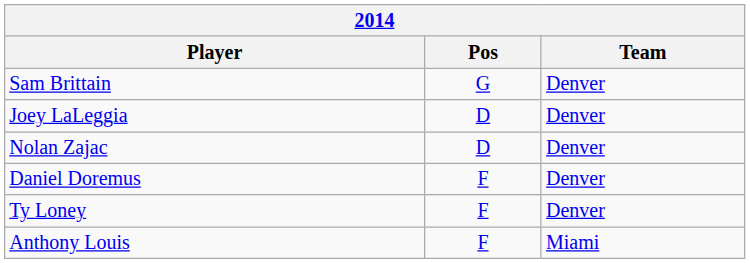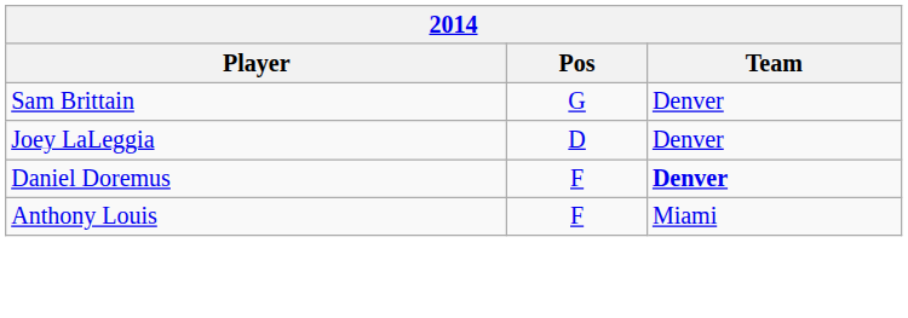 <table class="wikitable" width=95%>
 <tr>
 <th colspan=3><a href='#'>2014</a></th>
 </tr>
 <tr>
 <th>Player</th>
 <th>Pos</th>
 <th>Team</th>
 </tr>
 <tr>
 <td><a href='#'>Sam Brittain</a></td>
 <td style="text-align:center;"><a href='#'>G</a></td>
 <td><a href='#'>Denver</a></td>
 </tr>
 <tr>
 <td><a href='#'>Joey LaLeggia</a></td>
 <td style="text-align:center;"><a href='#'>D</a></td>
 <td><a href='#'>Denver</a></td>
 </tr>
 <tr>
-<td><a href='#'>Nolan Zajac</a></td>
-<td style="text-align:center;"><a href='#'>D</a></td>
-<td><a href='#'>Denver</a></td>
-</tr>
-<tr>
 <td><a href='#'>Daniel Doremus</a></td>
 <td style="text-align:center;"><a href='#'>F</a></td>
-<td><a href='#'>Denver</a></td>
-</tr>
-<tr>
-<td><a href='#'>Ty Loney</a></td>
-<td style="text-align:center;"><a href='#'>F</a></td>
-<td><a href='#'>Denver</a></td>
+<td><strong><a href='#'>Denver</a></strong></td>
 </tr>
 <tr>
 <td><a href='#'>Anthony Louis</a></td>
 <td style="text-align:center;"><a href='#'>F</a></td>
 <td><a href='#'>Miami</a></td>
 </tr>
 </table>
